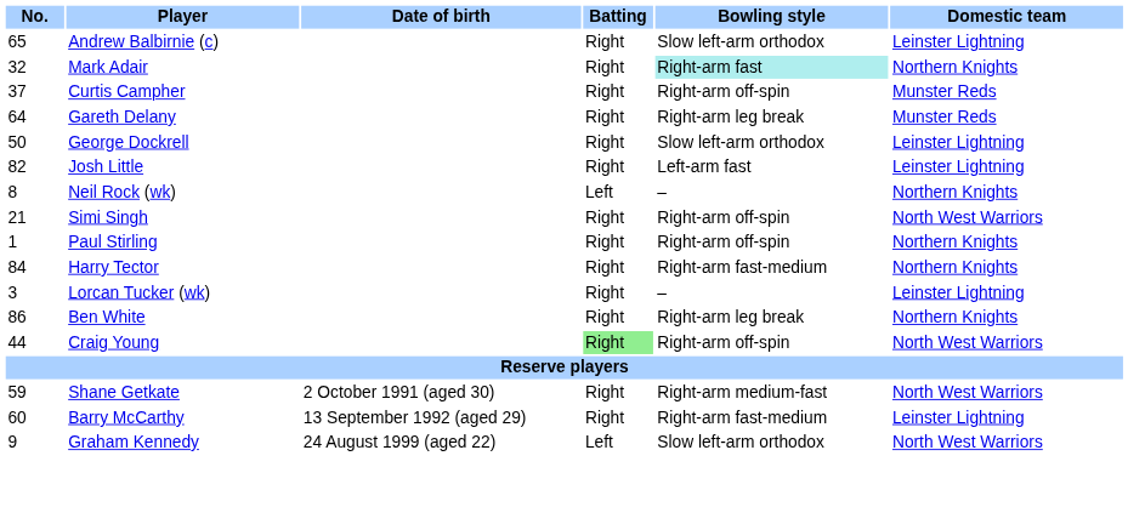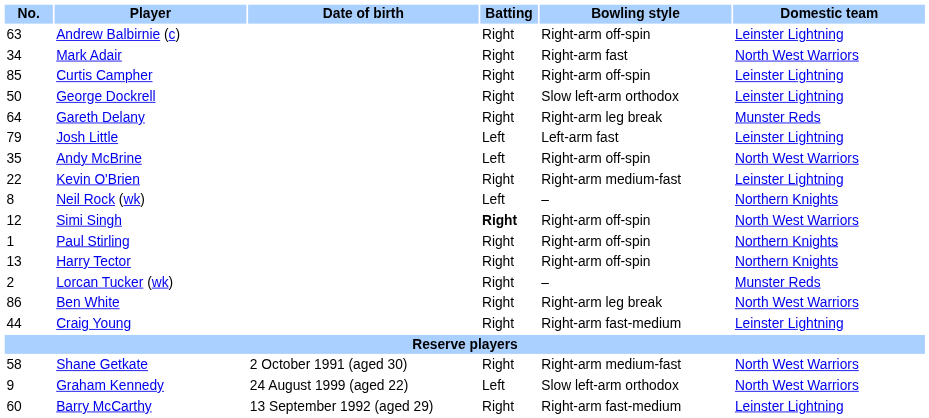 <table class="sortable" style="width:85%;" border="0" cellspacing="2" cellpadding="2">
 <tr style="background:#aad0ff;">
 <th scope="col" width="5%">No.</th>
 <th width=20%>Player</th>
 <th width=24%>Date of birth</th>
 <th width=6%>Batting</th>
 <th width=20%>Bowling style</th>
 <th width=20%>Domestic team</th>
 </tr>
 <tr>
-<td>65</td>
+<td>63</td>
 <td><a href='#'>Andrew Balbirnie</a> (<a href='#'>c</a>)</td>
+<td></td>
+<td>Right</td>
+<td>Right-arm off-spin</td>
+<td><a href='#'>Leinster Lightning</a></td>
+</tr>
+<tr>
+<td>34</td>
+<td><a href='#'>Mark Adair</a></td>
+<td></td>
+<td>Right</td>
+<td>Right-arm fast</td>
+<td><a href='#'>North West Warriors</a></td>
+</tr>
+<tr>
+<td>85</td>
+<td><a href='#'>Curtis Campher</a></td>
+<td></td>
+<td>Right</td>
+<td>Right-arm off-spin</td>
+<td><a href='#'>Leinster Lightning</a></td>
+</tr>
+<tr>
+<td>50</td>
+<td><a href='#'>George Dockrell</a></td>
 <td></td>
 <td>Right</td>
 <td>Slow left-arm orthodox</td>
 <td><a href='#'>Leinster Lightning</a></td>
-</tr>
-<tr>
-<td>32</td>
-<td><a href='#'>Mark Adair</a></td>
-<td></td>
-<td>Right</td>
-<td style="background: paleturquoise;">Right-arm fast</td>
-<td><a href='#'>Northern Knights</a></td>
-</tr>
-<tr>
-<td>37</td>
-<td><a href='#'>Curtis Campher</a></td>
-<td></td>
-<td>Right</td>
-<td>Right-arm off-spin</td>
-<td><a href='#'>Munster Reds</a></td>
 </tr>
 <tr>
 <td>64</td>
 <td><a href='#'>Gareth Delany</a></td>
 <td></td>
 <td>Right</td>
 <td>Right-arm leg break</td>
 <td><a href='#'>Munster Reds</a></td>
 </tr>
 <tr>
-<td>50</td>
-<td><a href='#'>George Dockrell</a></td>
+<td>79</td>
+<td><a href='#'>Josh Little</a></td>
 <td></td>
-<td>Right</td>
-<td>Slow left-arm orthodox</td>
+<td>Left</td>
+<td>Left-arm fast</td>
 <td><a href='#'>Leinster Lightning</a></td>
 </tr>
 <tr>
-<td>82</td>
-<td><a href='#'>Josh Little</a></td>
+<td>35</td>
+<td><a href='#'>Andy McBrine</a></td>
+<td></td>
+<td>Left</td>
+<td>Right-arm off-spin</td>
+<td><a href='#'>North West Warriors</a></td>
+</tr>
+<tr>
+<td>22</td>
+<td><a href='#'>Kevin O'Brien</a></td>
 <td></td>
 <td>Right</td>
-<td>Left-arm fast</td>
+<td>Right-arm medium-fast</td>
 <td><a href='#'>Leinster Lightning</a></td>
 </tr>
 <tr>
 <td>8</td>
 <td><a href='#'>Neil Rock</a> (<a href='#'>wk</a>)</td>
 <td></td>
 <td>Left</td>
 <td>–</td>
 <td><a href='#'>Northern Knights</a></td>
 </tr>
 <tr>
-<td>21</td>
+<td>12</td>
 <td><a href='#'>Simi Singh</a></td>
 <td></td>
-<td>Right</td>
+<td><strong>Right</strong></td>
 <td>Right-arm off-spin</td>
 <td><a href='#'>North West Warriors</a></td>
 </tr>
 <tr>
 <td>1</td>
 <td><a href='#'>Paul Stirling</a></td>
 <td></td>
 <td>Right</td>
 <td>Right-arm off-spin</td>
 <td><a href='#'>Northern Knights</a></td>
 </tr>
 <tr>
-<td>84</td>
+<td>13</td>
 <td><a href='#'>Harry Tector</a></td>
 <td></td>
 <td>Right</td>
-<td>Right-arm fast-medium</td>
+<td>Right-arm off-spin</td>
 <td><a href='#'>Northern Knights</a></td>
 </tr>
 <tr>
-<td>3</td>
+<td>2</td>
 <td><a href='#'>Lorcan Tucker</a> (<a href='#'>wk</a>)</td>
 <td></td>
 <td>Right</td>
 <td>–</td>
-<td><a href='#'>Leinster Lightning</a></td>
+<td><a href='#'>Munster Reds</a></td>
 </tr>
 <tr>
 <td>86</td>
 <td><a href='#'>Ben White</a></td>
 <td></td>
 <td>Right</td>
 <td>Right-arm leg break</td>
-<td><a href='#'>Northern Knights</a></td>
+<td><a href='#'>North West Warriors</a></td>
 </tr>
 <tr>
 <td>44</td>
 <td><a href='#'>Craig Young</a></td>
 <td></td>
-<td style="background: lightgreen;">Right</td>
-<td>Right-arm off-spin</td>
-<td><a href='#'>North West Warriors</a></td>
+<td>Right</td>
+<td>Right-arm fast-medium</td>
+<td><a href='#'>Leinster Lightning</a></td>
 </tr>
 <tr class=sortbottom style="background:#aad0ff;">
 <th colspan=6>Reserve players</th>
 </tr>
 <tr class=sortbottom>
-<td>59</td>
+<td>58</td>
 <td><a href='#'>Shane Getkate</a></td>
 <td>2 October 1991 (aged 30)</td>
 <td>Right</td>
 <td>Right-arm medium-fast</td>
+<td><a href='#'>North West Warriors</a></td>
+</tr>
+<tr>
+<td>9</td>
+<td><a href='#'>Graham Kennedy</a></td>
+<td>24 August 1999 (aged 22)</td>
+<td>Left</td>
+<td>Slow left-arm orthodox</td>
 <td><a href='#'>North West Warriors</a></td>
 </tr>
 <tr>
 <td>60</td>
 <td><a href='#'>Barry McCarthy</a></td>
 <td>13 September 1992 (aged 29)</td>
 <td>Right</td>
 <td>Right-arm fast-medium</td>
 <td><a href='#'>Leinster Lightning</a></td>
 </tr>
-<tr>
-<td>9</td>
-<td><a href='#'>Graham Kennedy</a></td>
-<td>24 August 1999 (aged 22)</td>
-<td>Left</td>
-<td>Slow left-arm orthodox</td>
-<td><a href='#'>North West Warriors</a></td>
-</tr>
 </table>
